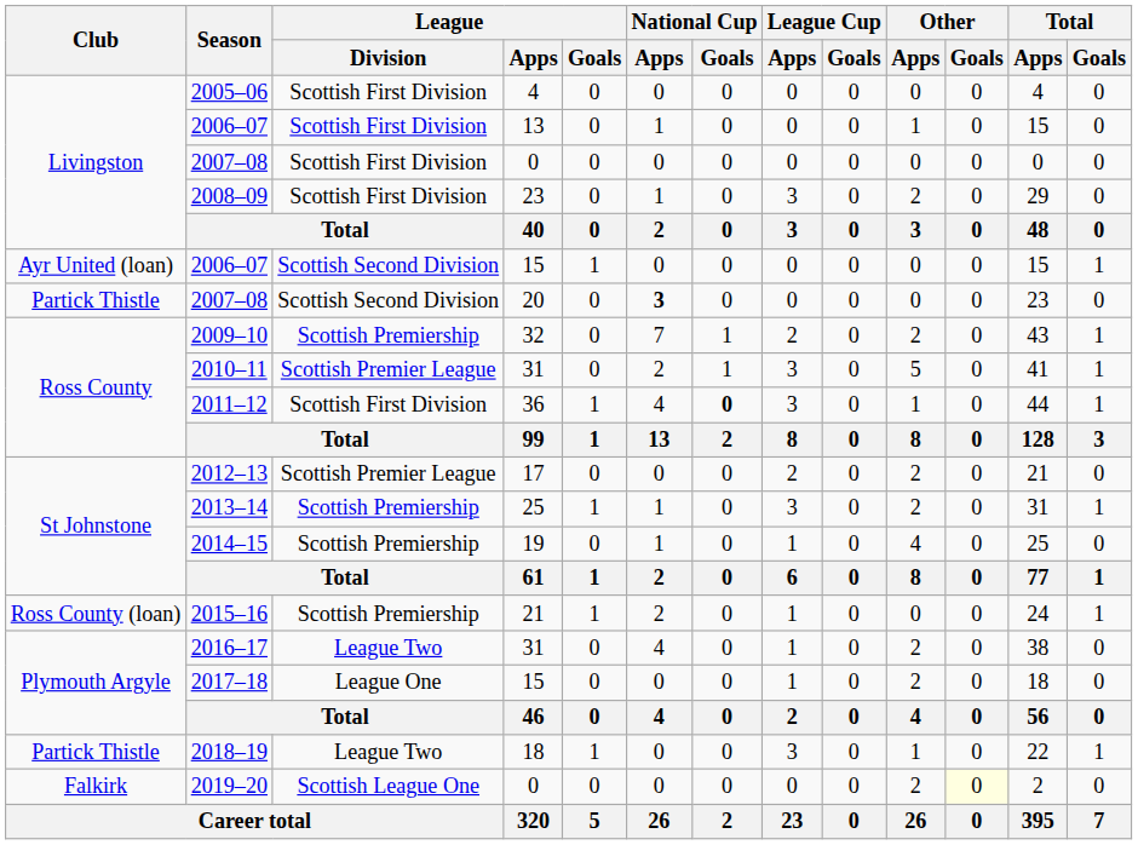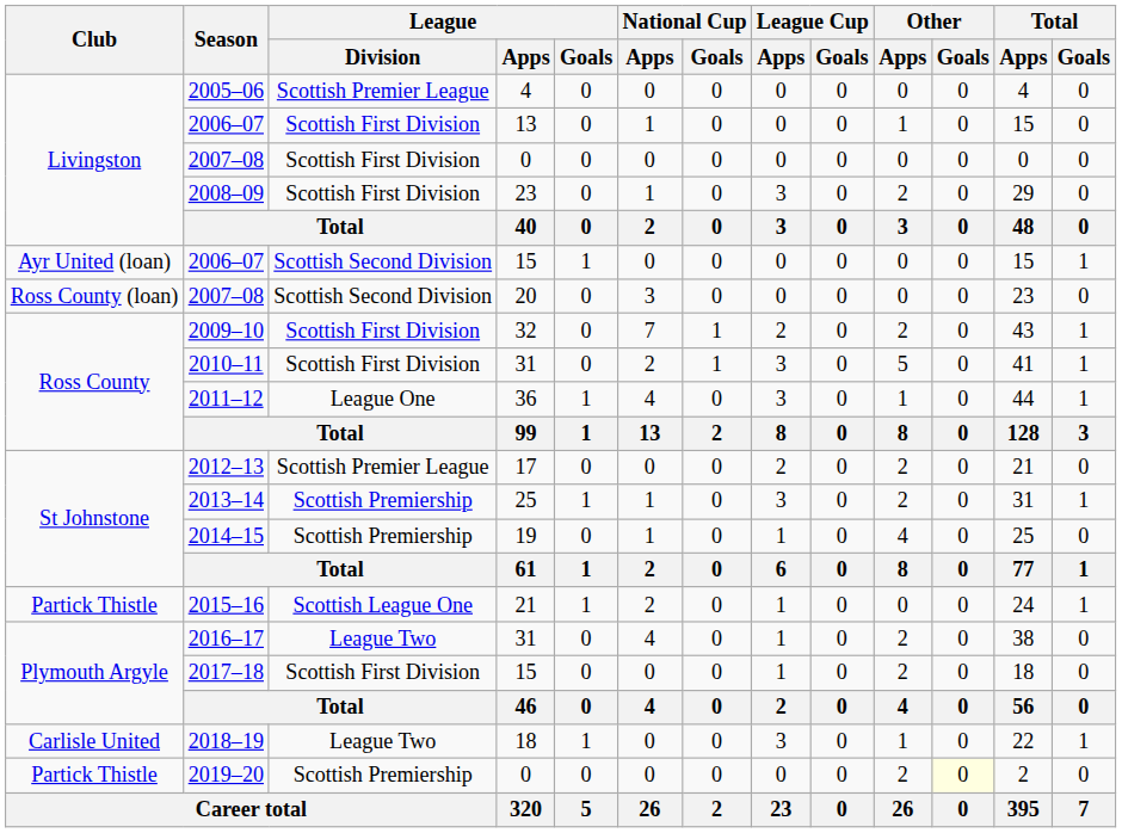 <table class="wikitable" style="text-align: center">
 <tr>
 <th rowspan="2">Club</th>
 <th rowspan="2">Season</th>
 <th colspan="3">League</th>
 <th colspan="2">National Cup</th>
 <th colspan="2">League Cup</th>
 <th colspan="2">Other</th>
 <th colspan="2">Total</th>
 </tr>
 <tr>
 <th>Division</th>
 <th>Apps</th>
 <th>Goals</th>
 <th>Apps</th>
 <th>Goals</th>
 <th>Apps</th>
 <th>Goals</th>
 <th>Apps</th>
 <th>Goals</th>
 <th>Apps</th>
 <th>Goals</th>
 </tr>
 <tr>
 <td rowspan=5><a href='#'>Livingston</a></td>
 <td><a href='#'>2005–06</a></td>
-<td>Scottish First Division</td>
+<td><a href='#'>Scottish Premier League</a></td>
 <td>4</td>
 <td>0</td>
 <td>0</td>
 <td>0</td>
 <td>0</td>
 <td>0</td>
 <td>0</td>
 <td>0</td>
 <td>4</td>
 <td>0</td>
 </tr>
 <tr>
 <td><a href='#'>2006–07</a></td>
 <td><a href='#'>Scottish First Division</a></td>
 <td>13</td>
 <td>0</td>
 <td>1</td>
 <td>0</td>
 <td>0</td>
 <td>0</td>
 <td>1</td>
 <td>0</td>
 <td>15</td>
 <td>0</td>
 </tr>
 <tr>
 <td><a href='#'>2007–08</a></td>
 <td>Scottish First Division</td>
 <td>0</td>
 <td>0</td>
 <td>0</td>
 <td>0</td>
 <td>0</td>
 <td>0</td>
 <td>0</td>
 <td>0</td>
 <td>0</td>
 <td>0</td>
 </tr>
 <tr>
 <td><a href='#'>2008–09</a></td>
 <td>Scottish First Division</td>
 <td>23</td>
 <td>0</td>
 <td>1</td>
 <td>0</td>
 <td>3</td>
 <td>0</td>
 <td>2</td>
 <td>0</td>
 <td>29</td>
 <td>0</td>
 </tr>
 <tr>
 <th colspan=2>Total</th>
 <th>40</th>
 <th>0</th>
 <th>2</th>
 <th>0</th>
 <th>3</th>
 <th>0</th>
 <th>3</th>
 <th>0</th>
 <th>48</th>
 <th>0</th>
 </tr>
 <tr>
 <td><a href='#'>Ayr United</a> (loan)</td>
 <td><a href='#'>2006–07</a></td>
 <td><a href='#'>Scottish Second Division</a></td>
 <td>15</td>
 <td>1</td>
 <td>0</td>
 <td>0</td>
 <td>0</td>
 <td>0</td>
 <td>0</td>
 <td>0</td>
 <td>15</td>
 <td>1</td>
 </tr>
 <tr>
-<td><a href='#'>Partick Thistle</a></td>
+<td><a href='#'>Ross County</a> (loan)</td>
 <td><a href='#'>2007–08</a></td>
 <td>Scottish Second Division</td>
 <td>20</td>
 <td>0</td>
-<td><strong>3</strong></td>
+<td>3</td>
 <td>0</td>
 <td>0</td>
 <td>0</td>
 <td>0</td>
 <td>0</td>
 <td>23</td>
 <td>0</td>
 </tr>
 <tr>
 <td rowspan=4><a href='#'>Ross County</a></td>
 <td><a href='#'>2009–10</a></td>
-<td><a href='#'>Scottish Premiership</a></td>
+<td><a href='#'>Scottish First Division</a></td>
 <td>32</td>
 <td>0</td>
 <td>7</td>
 <td>1</td>
 <td>2</td>
 <td>0</td>
 <td>2</td>
 <td>0</td>
 <td>43</td>
 <td>1</td>
 </tr>
 <tr>
 <td><a href='#'>2010–11</a></td>
-<td><a href='#'>Scottish Premier League</a></td>
+<td>Scottish First Division</td>
 <td>31</td>
 <td>0</td>
 <td>2</td>
 <td>1</td>
 <td>3</td>
 <td>0</td>
 <td>5</td>
 <td>0</td>
 <td>41</td>
 <td>1</td>
 </tr>
 <tr>
 <td><a href='#'>2011–12</a></td>
-<td>Scottish First Division</td>
+<td>League One</td>
 <td>36</td>
 <td>1</td>
 <td>4</td>
-<td><strong>0</strong></td>
+<td>0</td>
 <td>3</td>
 <td>0</td>
 <td>1</td>
 <td>0</td>
 <td>44</td>
 <td>1</td>
 </tr>
 <tr>
 <th colspan=2>Total</th>
 <th>99</th>
 <th>1</th>
 <th>13</th>
 <th>2</th>
 <th>8</th>
 <th>0</th>
 <th>8</th>
 <th>0</th>
 <th>128</th>
 <th>3</th>
 </tr>
 <tr>
 <td rowspan=4><a href='#'>St Johnstone</a></td>
 <td><a href='#'>2012–13</a></td>
 <td>Scottish Premier League</td>
 <td>17</td>
 <td>0</td>
 <td>0</td>
 <td>0</td>
 <td>2</td>
 <td>0</td>
 <td>2</td>
 <td>0</td>
 <td>21</td>
 <td>0</td>
 </tr>
 <tr>
 <td><a href='#'>2013–14</a></td>
 <td><a href='#'>Scottish Premiership</a></td>
 <td>25</td>
 <td>1</td>
 <td>1</td>
 <td>0</td>
 <td>3</td>
 <td>0</td>
 <td>2</td>
 <td>0</td>
 <td>31</td>
 <td>1</td>
 </tr>
 <tr>
 <td><a href='#'>2014–15</a></td>
 <td>Scottish Premiership</td>
 <td>19</td>
 <td>0</td>
 <td>1</td>
 <td>0</td>
 <td>1</td>
 <td>0</td>
 <td>4</td>
 <td>0</td>
 <td>25</td>
 <td>0</td>
 </tr>
 <tr>
 <th colspan=2>Total</th>
 <th>61</th>
 <th>1</th>
 <th>2</th>
 <th>0</th>
 <th>6</th>
 <th>0</th>
 <th>8</th>
 <th>0</th>
 <th>77</th>
 <th>1</th>
 </tr>
 <tr>
-<td><a href='#'>Ross County</a> (loan)</td>
+<td><a href='#'>Partick Thistle</a></td>
 <td><a href='#'>2015–16</a></td>
-<td>Scottish Premiership</td>
+<td><a href='#'>Scottish League One</a></td>
 <td>21</td>
 <td>1</td>
 <td>2</td>
 <td>0</td>
 <td>1</td>
 <td>0</td>
 <td>0</td>
 <td>0</td>
 <td>24</td>
 <td>1</td>
 </tr>
 <tr>
 <td rowspan=3><a href='#'>Plymouth Argyle</a></td>
 <td><a href='#'>2016–17</a></td>
 <td><a href='#'>League Two</a></td>
 <td>31</td>
 <td>0</td>
 <td>4</td>
 <td>0</td>
 <td>1</td>
 <td>0</td>
 <td>2</td>
 <td>0</td>
 <td>38</td>
 <td>0</td>
 </tr>
 <tr>
 <td><a href='#'>2017–18</a></td>
-<td>League One</td>
+<td>Scottish First Division</td>
 <td>15</td>
 <td>0</td>
 <td>0</td>
 <td>0</td>
 <td>1</td>
 <td>0</td>
 <td>2</td>
 <td>0</td>
 <td>18</td>
 <td>0</td>
 </tr>
 <tr>
 <th colspan=2>Total</th>
 <th>46</th>
 <th>0</th>
 <th>4</th>
 <th>0</th>
 <th>2</th>
 <th>0</th>
 <th>4</th>
 <th>0</th>
 <th>56</th>
 <th>0</th>
 </tr>
 <tr>
-<td><a href='#'>Partick Thistle</a></td>
+<td><a href='#'>Carlisle United</a></td>
 <td><a href='#'>2018–19</a></td>
 <td>League Two</td>
 <td>18</td>
 <td>1</td>
 <td>0</td>
 <td>0</td>
 <td>3</td>
 <td>0</td>
 <td>1</td>
 <td>0</td>
 <td>22</td>
 <td>1</td>
 </tr>
 <tr>
-<td><a href='#'>Falkirk</a></td>
+<td><a href='#'>Partick Thistle</a></td>
 <td><a href='#'>2019–20</a></td>
-<td><a href='#'>Scottish League One</a></td>
+<td>Scottish Premiership</td>
 <td>0</td>
 <td>0</td>
 <td>0</td>
 <td>0</td>
 <td>0</td>
 <td>0</td>
 <td>2</td>
 <td style="background: lightyellow;">0</td>
 <td>2</td>
 <td>0</td>
 </tr>
 <tr>
 <th colspan="3">Career total</th>
 <th>320</th>
 <th>5</th>
 <th>26</th>
 <th>2</th>
 <th>23</th>
 <th>0</th>
 <th>26</th>
 <th>0</th>
 <th>395</th>
 <th>7</th>
 </tr>
 </table>
